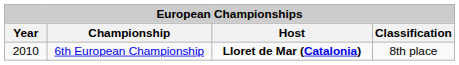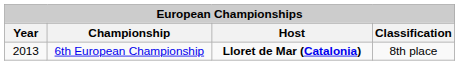 <table class="wikitable" style=font-size:90% width=550>
 <tr align=center style="background:#cccccc;">
 <td colspan=4><strong>European Championships</strong></td>
 </tr>
 <tr align=center style="background:#eeeeee;">
 <th width=10%>Year</th>
 <th width=40%>Championship</th>
 <th width=40%>Host</th>
 <th width=10%>Classification</th>
 </tr>
 <tr align=center>
-<td>2010</td>
+<td>2013</td>
 <td><a href='#'>6th European Championship</a></td>
 <td><strong>Lloret de Mar (<a href='#'>Catalonia</a>)</strong></td>
 <td>8th place</td>
 </tr>
 </table>
